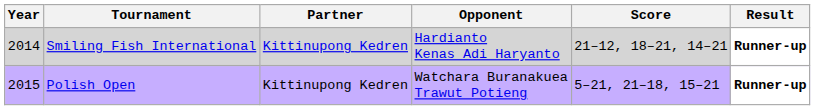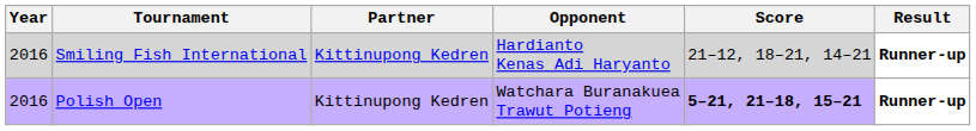 <table class="sortable wikitable" style="font-size: 90%">
 <tr>
 <th>Year</th>
 <th>Tournament</th>
 <th>Partner</th>
 <th>Opponent</th>
 <th>Score</th>
 <th>Result</th>
 </tr>
 <tr style="background:#D5D5D5">
-<td align="center">2014</td>
+<td align="center">2016</td>
 <td align="left"><a href='#'>Smiling Fish International</a></td>
 <td align="left"> <a href='#'>Kittinupong Kedren</a></td>
 <td align="left"> <a href='#'>Hardianto</a> <br>  <a href='#'>Kenas Adi Haryanto</a></td>
 <td align="left">21–12, 18–21, 14–21</td>
 <td style="text-align:left; background:white"> <strong>Runner-up</strong></td>
 </tr>
 <tr style="background:#C6AEFF">
-<td align="center">2015</td>
+<td align="center">2016</td>
 <td align="left"><a href='#'>Polish Open</a></td>
 <td align="left"> Kittinupong Kedren</td>
 <td align="left"> Watchara Buranakuea <br>  <a href='#'>Trawut Potieng</a></td>
-<td align="left">5–21, 21–18, 15–21</td>
+<td align="left"><strong>5–21, 21–18, 15–21</strong></td>
 <td style="text-align:left; background:white"> <strong>Runner-up</strong></td>
 </tr>
 </table>
